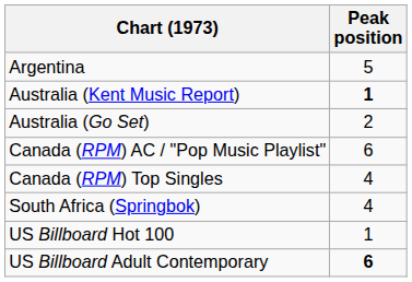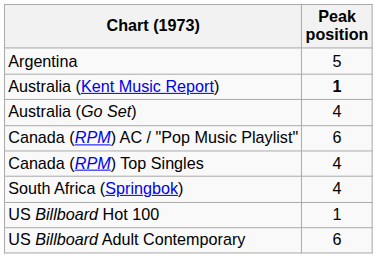 <table class="wikitable sortable">
 <tr>
 <th>Chart (1973)</th>
 <th>Peak<br>position</th>
 </tr>
 <tr>
 <td>Argentina</td>
 <td align="center">5</td>
 </tr>
 <tr>
 <td>Australia (<a href='#'>Kent Music Report</a>)</td>
 <td style="text-align:center;"><strong>1</strong></td>
 </tr>
 <tr>
 <td>Australia (<em>Go Set</em>)</td>
-<td style="text-align:center;">2</td>
+<td style="text-align:center;">4</td>
 </tr>
 <tr>
 <td>Canada (<em><a href='#'>RPM</a></em>) AC / "Pop Music Playlist"</td>
 <td style="text-align:center;">6</td>
 </tr>
 <tr>
 <td>Canada (<em><a href='#'>RPM</a></em>) Top Singles</td>
 <td style="text-align:center;">4</td>
 </tr>
 <tr>
 <td>South Africa (<a href='#'>Springbok</a>)</td>
 <td align="center">4</td>
 </tr>
 <tr>
 <td>US <em>Billboard</em> Hot 100</td>
 <td style="text-align:center;">1</td>
 </tr>
 <tr>
 <td>US <em>Billboard</em> Adult Contemporary</td>
-<td style="text-align:center;"><strong>6</strong></td>
+<td style="text-align:center;">6</td>
 </tr>
 </table>
